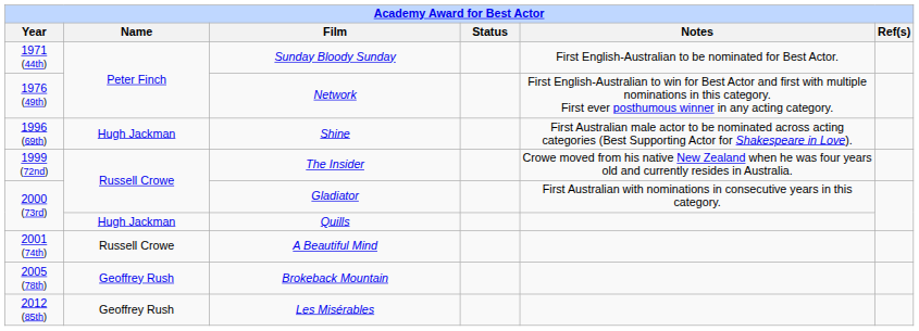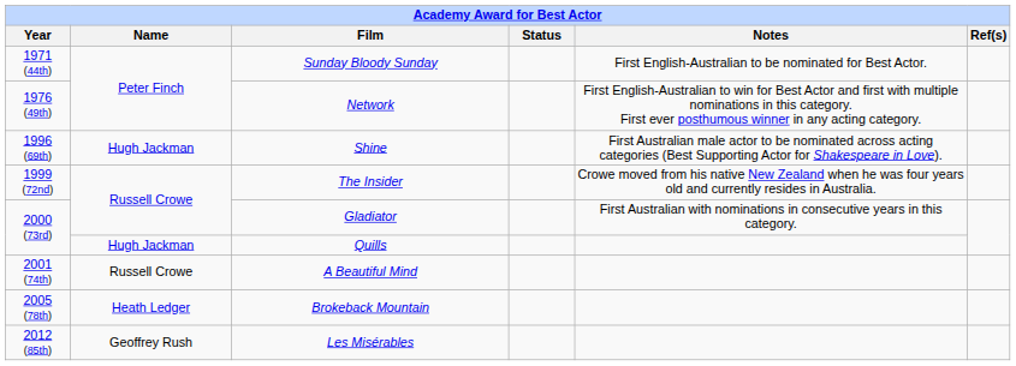 <table class="wikitable" style="text-align: center">
 <tr style="background:#bfd7ff;">
 <td colspan="6" style="text-align:center;"><strong><a href='#'>Academy Award for Best Actor</a></strong></td>
 </tr>
 <tr style="background:#ebf5ff;">
 <th style="width:75px;">Year</th>
 <th style="width:200px;">Name</th>
 <th style="width:350px;">Film</th>
 <th style="width:75px;">Status</th>
 <th style="width:500px;">Notes</th>
 <th width="3">Ref(s)</th>
 </tr>
 <tr>
 <td align=center><a href='#'>1971</a><br><small>(<a href='#'>44th</a>)</small></td>
 <td rowspan=2><a href='#'>Peter Finch</a></td>
 <td><em><a href='#'>Sunday Bloody Sunday</a></em></td>
 <td></td>
 <td>First English-Australian to be nominated for Best Actor.</td>
 <td style="text-align: center"></td>
 </tr>
 <tr>
 <td style="text-align: center"><a href='#'>1976</a><br><small>(<a href='#'>49th</a>)</small></td>
 <td><em><a href='#'>Network</a></em></td>
 <td></td>
 <td>First English-Australian to win for Best Actor and first with multiple nominations in this category.<br>First ever <a href='#'>posthumous winner</a> in any acting category.</td>
 <td style="text-align: center"></td>
 </tr>
 <tr>
 <td style="text-align: center"><a href='#'>1996</a><br><small>(<a href='#'>69th</a>)</small></td>
 <td><a href='#'>Hugh Jackman</a></td>
 <td><em><a href='#'>Shine</a></em></td>
 <td></td>
 <td>First Australian male actor to be nominated across acting categories (Best Supporting Actor for <em><a href='#'>Shakespeare in Love</a></em>).</td>
 <td style="text-align: center"></td>
 </tr>
 <tr>
 <td style="text-align: center"><a href='#'>1999</a><br><small>(<a href='#'>72nd</a>)</small></td>
 <td rowspan=2><a href='#'>Russell Crowe</a></td>
 <td><em><a href='#'>The Insider</a></em></td>
 <td></td>
 <td>Crowe moved from his native <a href='#'>New Zealand</a> when he was four years old and currently resides in Australia.</td>
 <td style="text-align: center"></td>
 </tr>
 <tr>
 <td style="text-align:center;" rowspan="2"><a href='#'>2000</a><br><small>(<a href='#'>73rd</a>)</small></td>
 <td><em><a href='#'>Gladiator</a></em></td>
 <td></td>
 <td>First Australian with nominations in consecutive years in this category.</td>
 <td style="text-align:center;" rowspan="2"></td>
 </tr>
 <tr>
 <td><a href='#'>Hugh Jackman</a></td>
 <td><em><a href='#'>Quills</a></em></td>
 <td></td>
 </tr>
 <tr>
 <td style="text-align: center"><a href='#'>2001</a><br><small>(<a href='#'>74th</a>)</small></td>
 <td>Russell Crowe</td>
 <td><em><a href='#'>A Beautiful Mind</a></em></td>
 <td></td>
 <td></td>
 <td style="text-align: center"></td>
 </tr>
 <tr>
 <td style="text-align: center"><a href='#'>2005</a><br><small>(<a href='#'>78th</a>)</small></td>
-<td><a href='#'>Geoffrey Rush</a></td>
+<td><a href='#'>Heath Ledger</a></td>
 <td><em><a href='#'>Brokeback Mountain</a></em></td>
 <td></td>
 <td></td>
 <td style="text-align: center"></td>
 </tr>
 <tr>
 <td style="text-align: center"><a href='#'>2012</a><br><small>(<a href='#'>85th</a>)</small></td>
 <td>Geoffrey Rush</td>
 <td><em><a href='#'>Les Misérables</a></em></td>
 <td></td>
 <td></td>
 <td style="text-align: center"></td>
 </tr>
 </table>
